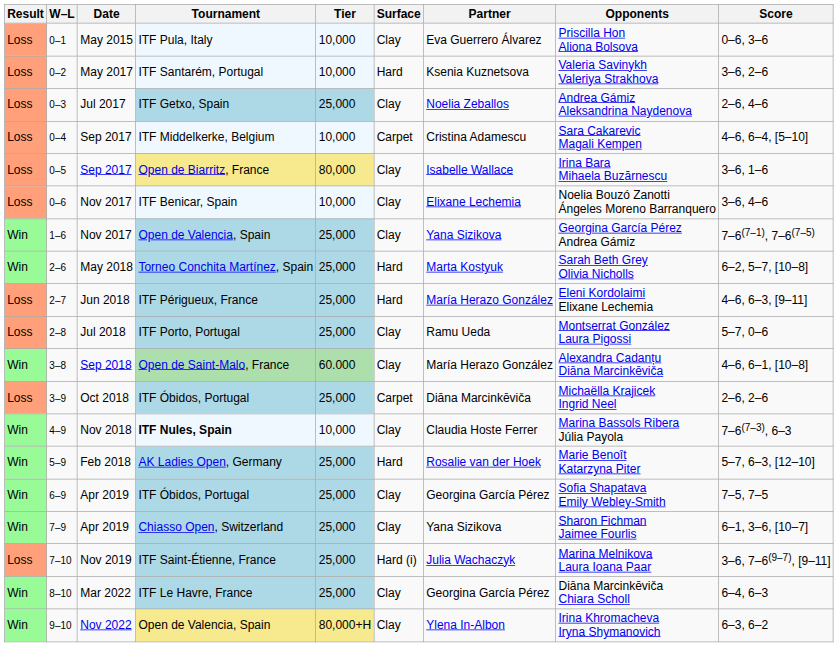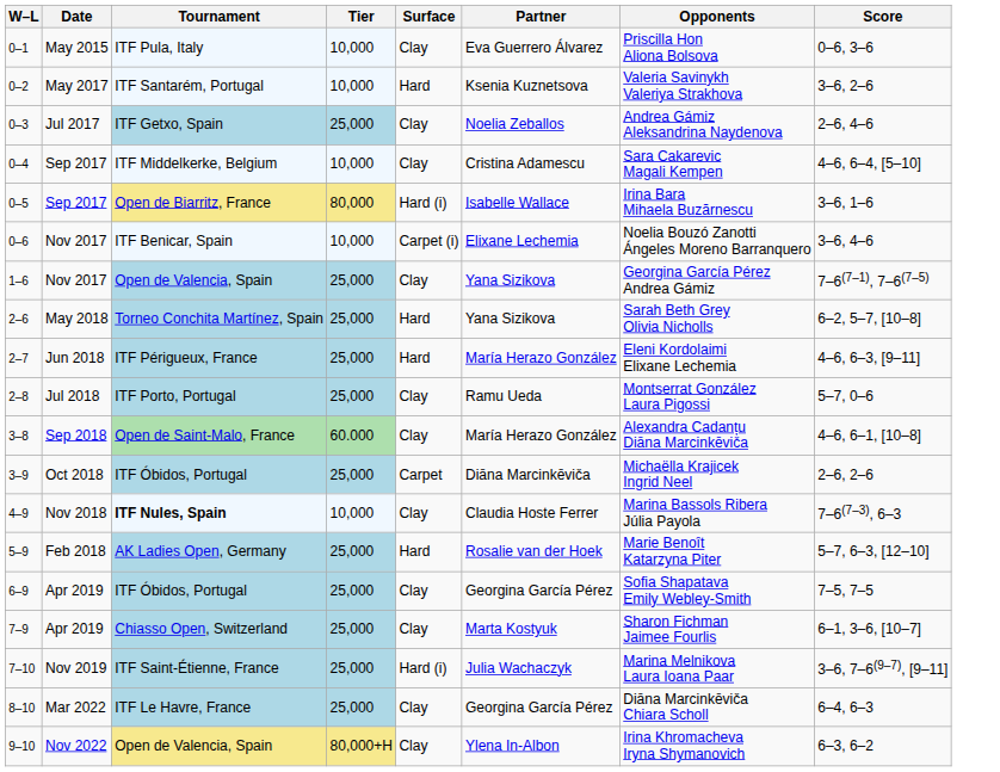 <table class="sortable wikitable">
 <tr>
-<th>Result</th>
 <th class="unsortable">W–L</th>
 <th>Date</th>
 <th>Tournament</th>
 <th>Tier</th>
 <th>Surface</th>
 <th>Partner</th>
 <th>Opponents</th>
 <th class="unsortable">Score</th>
 </tr>
 <tr>
-<td style="background:#ffa07a;">Loss</td>
 <td><small>0–1</small></td>
 <td>May 2015</td>
 <td style="background:#f0f8ff;">ITF Pula, Italy</td>
 <td style="background:#f0f8ff;">10,000</td>
 <td>Clay</td>
 <td> Eva Guerrero Álvarez</td>
 <td> <a href='#'>Priscilla Hon</a> <br>  <a href='#'>Aliona Bolsova</a></td>
 <td>0–6, 3–6</td>
 </tr>
 <tr>
-<td style="background:#ffa07a;">Loss</td>
 <td><small>0–2</small></td>
 <td>May 2017</td>
 <td style="background:#f0f8ff;">ITF Santarém, Portugal</td>
 <td style="background:#f0f8ff;">10,000</td>
 <td>Hard</td>
 <td> Ksenia Kuznetsova</td>
 <td> <a href='#'>Valeria Savinykh</a> <br>  <a href='#'>Valeriya Strakhova</a></td>
 <td>3–6, 2–6</td>
 </tr>
 <tr>
-<td style="background:#ffa07a;">Loss</td>
 <td><small>0–3</small></td>
 <td>Jul 2017</td>
 <td style="background:lightblue;">ITF Getxo, Spain</td>
 <td style="background:lightblue;">25,000</td>
 <td>Clay</td>
 <td> <a href='#'>Noelia Zeballos</a></td>
 <td> <a href='#'>Andrea Gámiz</a> <br>  <a href='#'>Aleksandrina Naydenova</a></td>
 <td>2–6, 4–6</td>
 </tr>
 <tr>
-<td style="background:#ffa07a;">Loss</td>
 <td><small>0–4</small></td>
 <td>Sep 2017</td>
 <td style="background:#f0f8ff;">ITF Middelkerke, Belgium</td>
 <td style="background:#f0f8ff;">10,000</td>
-<td>Carpet</td>
+<td>Clay</td>
 <td> Cristina Adamescu</td>
 <td> <a href='#'>Sara Cakarevic</a> <br>  <a href='#'>Magali Kempen</a></td>
 <td>4–6, 6–4, [5–10]</td>
 </tr>
 <tr>
-<td style="background:#ffa07a;">Loss</td>
 <td><small>0–5</small></td>
 <td><a href='#'>Sep 2017</a></td>
 <td style="background:#f7e98e;"><a href='#'>Open de Biarritz</a>, France</td>
 <td style="background:#f7e98e;">80,000</td>
-<td>Clay</td>
+<td>Hard (i)</td>
 <td> <a href='#'>Isabelle Wallace</a></td>
 <td> <a href='#'>Irina Bara</a> <br>  <a href='#'>Mihaela Buzărnescu</a></td>
 <td>3–6, 1–6</td>
 </tr>
 <tr>
-<td style="background:#ffa07a;">Loss</td>
 <td><small>0–6</small></td>
 <td>Nov 2017</td>
 <td style="background:#f0f8ff;">ITF Benicar, Spain</td>
 <td style="background:#f0f8ff;">10,000</td>
-<td>Clay</td>
+<td>Carpet (i)</td>
 <td> <a href='#'>Elixane Lechemia</a></td>
 <td> Noelia Bouzó Zanotti <br>  Ángeles Moreno Barranquero</td>
 <td>3–6, 4–6</td>
 </tr>
 <tr>
-<td style="background:#98fb98;">Win</td>
 <td><small>1–6</small></td>
 <td>Nov 2017</td>
 <td style="background:lightblue;"><a href='#'>Open de Valencia</a>, Spain</td>
 <td style="background:lightblue;">25,000</td>
 <td>Clay</td>
 <td> <a href='#'>Yana Sizikova</a></td>
 <td> <a href='#'>Georgina García Pérez</a> <br>  Andrea Gámiz</td>
 <td>7–6<sup>(7–1)</sup>, 7–6<sup>(7–5)</sup></td>
 </tr>
 <tr>
-<td style="background:#98fb98;">Win</td>
 <td><small>2–6</small></td>
 <td>May 2018</td>
 <td style="background:lightblue;"><a href='#'>Torneo Conchita Martínez</a>, Spain</td>
 <td style="background:lightblue;">25,000</td>
 <td>Hard</td>
-<td> <a href='#'>Marta Kostyuk</a></td>
+<td> Yana Sizikova</td>
 <td> <a href='#'>Sarah Beth Grey</a> <br>  <a href='#'>Olivia Nicholls</a></td>
 <td>6–2, 5–7, [10–8]</td>
 </tr>
 <tr>
-<td style="background:#ffa07a;">Loss</td>
 <td><small>2–7</small></td>
 <td>Jun 2018</td>
 <td style="background:lightblue;">ITF Périgueux, France</td>
 <td style="background:lightblue;">25,000</td>
 <td>Hard</td>
 <td> <a href='#'>María Herazo González</a></td>
 <td> <a href='#'>Eleni Kordolaimi</a> <br>  Elixane Lechemia</td>
 <td>4–6, 6–3, [9–11]</td>
 </tr>
 <tr>
-<td style="background:#ffa07a;">Loss</td>
 <td><small>2–8</small></td>
 <td>Jul 2018</td>
 <td style="background:lightblue;">ITF Porto, Portugal</td>
 <td style="background:lightblue;">25,000</td>
 <td>Clay</td>
 <td> Ramu Ueda</td>
 <td> <a href='#'>Montserrat González</a> <br>  <a href='#'>Laura Pigossi</a></td>
 <td>5–7, 0–6</td>
 </tr>
 <tr>
-<td style="background:#98fb98;">Win</td>
 <td><small>3–8</small></td>
 <td><a href='#'>Sep 2018</a></td>
 <td style="background:#addfad;"><a href='#'>Open de Saint-Malo</a>, France</td>
 <td style="background:#addfad;">60.000</td>
 <td>Clay</td>
 <td> María Herazo González</td>
 <td> <a href='#'>Alexandra Cadanțu</a> <br>  <a href='#'>Diāna Marcinkēviča</a></td>
 <td>4–6, 6–1, [10–8]</td>
 </tr>
 <tr>
-<td style="background:#ffa07a;">Loss</td>
 <td><small>3–9</small></td>
 <td>Oct 2018</td>
 <td style="background:lightblue;">ITF Óbidos, Portugal</td>
 <td style="background:lightblue;">25,000</td>
 <td>Carpet</td>
 <td> Diāna Marcinkēviča</td>
 <td> <a href='#'>Michaëlla Krajicek</a> <br>  <a href='#'>Ingrid Neel</a></td>
 <td>2–6, 2–6</td>
 </tr>
 <tr>
-<td style="background:#98fb98;">Win</td>
 <td><small>4–9</small></td>
 <td>Nov 2018</td>
 <td style="background:#f0f8ff;"><strong>ITF Nules, Spain</strong></td>
 <td style="background:#f0f8ff;">10,000</td>
 <td>Clay</td>
 <td> Claudia Hoste Ferrer</td>
 <td> <a href='#'>Marina Bassols Ribera</a> <br>  Júlia Payola</td>
 <td>7–6<sup>(7–3)</sup>, 6–3</td>
 </tr>
 <tr>
-<td style="background:#98fb98;">Win</td>
 <td><small>5–9</small></td>
 <td>Feb 2018</td>
 <td style="background:lightblue;"><a href='#'>AK Ladies Open</a>, Germany</td>
 <td style="background:lightblue;">25,000</td>
 <td>Hard</td>
 <td> <a href='#'>Rosalie van der Hoek</a></td>
 <td> <a href='#'>Marie Benoît</a> <br>  <a href='#'>Katarzyna Piter</a></td>
 <td>5–7, 6–3, [12–10]</td>
 </tr>
 <tr>
-<td style="background:#98fb98;">Win</td>
 <td><small>6–9</small></td>
 <td>Apr 2019</td>
 <td style="background:lightblue;">ITF Óbidos, Portugal</td>
 <td style="background:lightblue;">25,000</td>
 <td>Clay</td>
 <td> Georgina García Pérez</td>
 <td> <a href='#'>Sofia Shapatava</a> <br>  <a href='#'>Emily Webley-Smith</a></td>
 <td>7–5, 7–5</td>
 </tr>
 <tr>
-<td style="background:#98fb98;">Win</td>
 <td><small>7–9</small></td>
 <td>Apr 2019</td>
 <td style="background:lightblue;"><a href='#'>Chiasso Open</a>, Switzerland</td>
 <td style="background:lightblue;">25,000</td>
 <td>Clay</td>
-<td> Yana Sizikova</td>
+<td> <a href='#'>Marta Kostyuk</a></td>
 <td> <a href='#'>Sharon Fichman</a> <br>  <a href='#'>Jaimee Fourlis</a></td>
 <td>6–1, 3–6, [10–7]</td>
 </tr>
 <tr>
-<td style="background:#ffa07a;">Loss</td>
 <td><small>7–10</small></td>
 <td>Nov 2019</td>
 <td style="background:lightblue;">ITF Saint-Étienne, France</td>
 <td style="background:lightblue;">25,000</td>
 <td>Hard (i)</td>
 <td> <a href='#'>Julia Wachaczyk</a></td>
 <td> <a href='#'>Marina Melnikova</a> <br>  <a href='#'>Laura Ioana Paar</a></td>
 <td>3–6, 7–6<sup>(9–7)</sup>, [9–11]</td>
 </tr>
 <tr>
-<td style="background:#98fb98;">Win</td>
 <td><small>8–10</small></td>
 <td>Mar 2022</td>
 <td style="background:lightblue;">ITF Le Havre, France</td>
 <td style="background:lightblue;">25,000</td>
 <td>Clay</td>
 <td> Georgina García Pérez</td>
 <td> Diāna Marcinkēviča <br>  <a href='#'>Chiara Scholl</a></td>
 <td>6–4, 6–3</td>
 </tr>
 <tr>
-<td style="background:#98fb98;">Win</td>
 <td><small>9–10</small></td>
 <td><a href='#'>Nov 2022</a></td>
 <td style="background:#f7e98e;">Open de Valencia, Spain</td>
 <td style="background:#f7e98e;">80,000+H</td>
 <td>Clay</td>
 <td> <a href='#'>Ylena In-Albon</a></td>
 <td> <a href='#'>Irina Khromacheva</a> <br>  <a href='#'>Iryna Shymanovich</a></td>
 <td>6–3, 6–2</td>
 </tr>
 </table>
